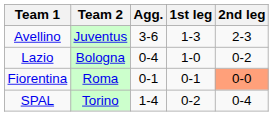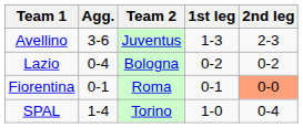 <table class="wikitable" style="text-align: center">
 <tr>
 <th>Team 1</th>
+<th>Agg.</th>
 <th>Team 2</th>
-<th>Agg.</th>
 <th>1st leg</th>
 <th>2nd leg</th>
 </tr>
 <tr>
 <td><a href='#'>Avellino</a></td>
+<td>3-6</td>
 <td bgcolor="ccffcc"><a href='#'>Juventus</a></td>
-<td>3-6</td>
 <td>1-3</td>
 <td>2-3</td>
 </tr>
 <tr>
 <td><a href='#'>Lazio</a></td>
+<td>0-4</td>
 <td bgcolor="ccffcc"><a href='#'>Bologna</a></td>
-<td>0-4</td>
-<td>1-0</td>
+<td>0-2</td>
 <td>0-2</td>
 </tr>
 <tr>
 <td><a href='#'>Fiorentina</a></td>
+<td>0-1</td>
 <td bgcolor="ccffcc"><a href='#'>Roma</a></td>
-<td>0-1</td>
 <td>0-1</td>
 <td style="background: lightsalmon;">0-0</td>
 </tr>
 <tr>
 <td><a href='#'>SPAL</a></td>
+<td>1-4</td>
 <td bgcolor="ccffcc"><a href='#'>Torino</a></td>
-<td>1-4</td>
-<td>0-2</td>
+<td>1-0</td>
 <td>0-4</td>
 </tr>
 </table>
